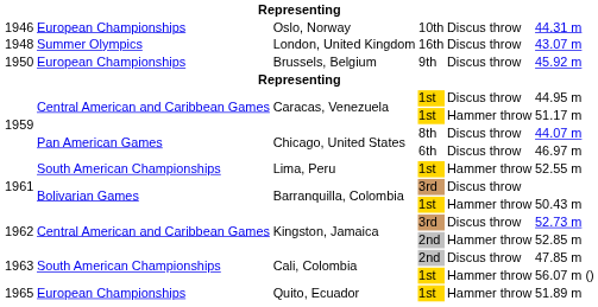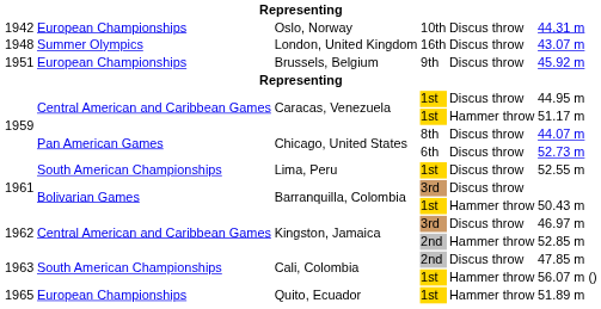 <table>
 <tr>
 <th colspan="6">Representing </th>
 </tr>
 <tr>
-<td rowspan = "1">1946</td>
+<td rowspan = "1">1942</td>
 <td rowspan = "1"><a href='#'>European Championships</a></td>
 <td rowspan = "1">Oslo, Norway</td>
 <td>10th</td>
 <td>Discus throw</td>
 <td><a href='#'>44.31 m</a></td>
 </tr>
 <tr>
 <td rowspan = "1">1948</td>
 <td rowspan = "1"><a href='#'>Summer Olympics</a></td>
 <td rowspan = "1">London, United Kingdom</td>
 <td>16th</td>
 <td>Discus throw</td>
 <td><a href='#'>43.07 m</a></td>
 </tr>
 <tr>
-<td rowspan = "1">1950</td>
+<td rowspan = "1">1951</td>
 <td rowspan = "1"><a href='#'>European Championships</a></td>
 <td rowspan = "1">Brussels, Belgium</td>
 <td>9th</td>
 <td>Discus throw</td>
 <td><a href='#'>45.92 m</a></td>
 </tr>
 <tr>
 <th colspan="6">Representing </th>
 </tr>
 <tr>
 <td rowspan = "4">1959</td>
 <td rowspan = "2"><a href='#'>Central American and Caribbean Games</a></td>
 <td rowspan = "2">Caracas, Venezuela</td>
 <td bgcolor=gold>1st</td>
 <td>Discus throw</td>
 <td>44.95 m</td>
 </tr>
 <tr>
 <td bgcolor=gold>1st</td>
 <td>Hammer throw</td>
 <td>51.17 m</td>
 </tr>
 <tr>
 <td rowspan = "2"><a href='#'>Pan American Games</a></td>
 <td rowspan = "2">Chicago, United States</td>
 <td>8th</td>
 <td>Discus throw</td>
 <td><a href='#'>44.07 m</a></td>
 </tr>
 <tr>
 <td>6th</td>
 <td>Discus throw</td>
-<td>46.97 m</td>
+<td><a href='#'>52.73 m</a></td>
 </tr>
 <tr>
 <td rowspan = "3">1961</td>
 <td rowspan = "1"><a href='#'>South American Championships</a></td>
 <td rowspan = "1">Lima, Peru</td>
 <td bgcolor=gold>1st</td>
-<td>Hammer throw</td>
+<td>Discus throw</td>
 <td>52.55 m</td>
 </tr>
 <tr>
 <td rowspan = "2"><a href='#'>Bolivarian Games</a></td>
 <td rowspan = "2">Barranquilla, Colombia</td>
 <td bgcolor=cc9966>3rd</td>
 <td>Discus throw</td>
 <td></td>
 </tr>
 <tr>
 <td bgcolor=gold>1st</td>
 <td>Hammer throw</td>
 <td>50.43 m</td>
 </tr>
 <tr>
 <td rowspan = "2">1962</td>
 <td rowspan = "2"><a href='#'>Central American and Caribbean Games</a></td>
 <td rowspan = "2">Kingston, Jamaica</td>
 <td bgcolor=cc9966>3rd</td>
 <td>Discus throw</td>
-<td><a href='#'>52.73 m</a></td>
+<td>46.97 m</td>
 </tr>
 <tr>
 <td bgcolor=silver>2nd</td>
 <td>Hammer throw</td>
 <td>52.85 m</td>
 </tr>
 <tr>
 <td rowspan = "2">1963</td>
 <td rowspan = "2"><a href='#'>South American Championships</a></td>
 <td rowspan = "2">Cali, Colombia</td>
 <td bgcolor=silver>2nd</td>
 <td>Discus throw</td>
 <td>47.85 m</td>
 </tr>
 <tr>
 <td bgcolor=gold>1st</td>
 <td>Hammer throw</td>
 <td>56.07 m ()</td>
 </tr>
 <tr>
 <td>1965</td>
 <td rowspan = "1"><a href='#'>European Championships</a></td>
 <td>Quito, Ecuador</td>
 <td bgcolor=gold>1st</td>
 <td>Hammer throw</td>
 <td>51.89 m</td>
 </tr>
 </table>
